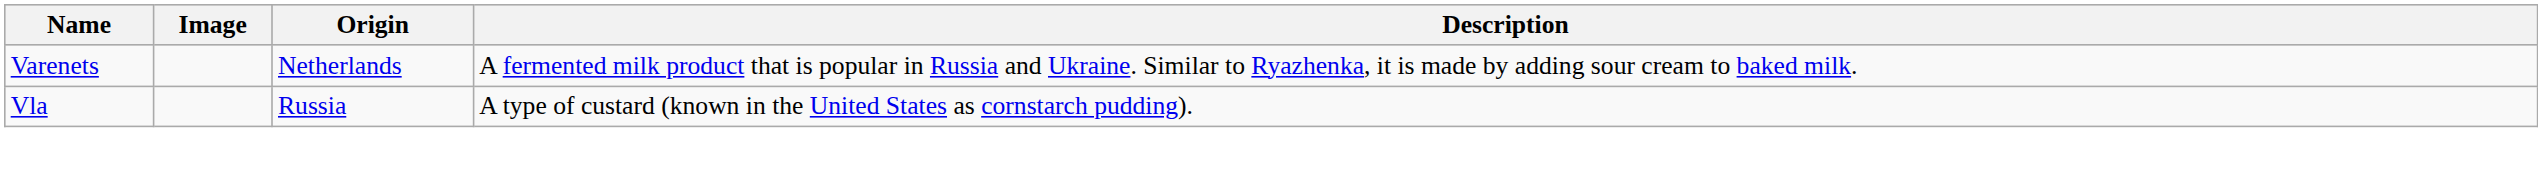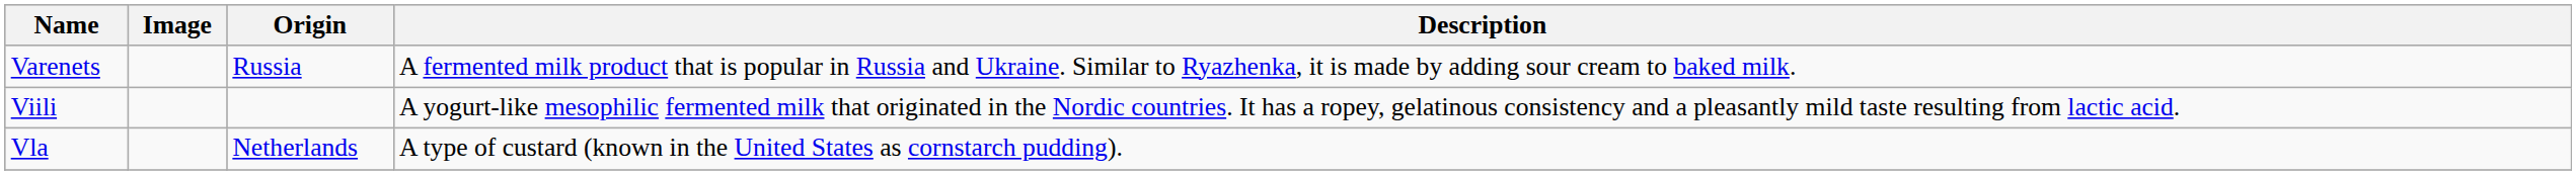 <table class="wikitable sortable" style="width:100%;">
 <tr>
 <th>Name</th>
 <th class="unsortable">Image</th>
 <th>Origin</th>
 <th>Description</th>
 </tr>
 <tr>
 <td><a href='#'>Varenets</a></td>
 <td></td>
-<td><a href='#'>Netherlands</a></td>
+<td><a href='#'>Russia</a></td>
 <td>A <a href='#'>fermented milk product</a> that is popular in <a href='#'>Russia</a> and <a href='#'>Ukraine</a>. Similar to <a href='#'>Ryazhenka</a>, it is made by adding sour cream to <a href='#'>baked milk</a>.</td>
+</tr>
+<tr>
+<td><a href='#'>Viili</a></td>
+<td></td>
+<td></td>
+<td>A yogurt-like <a href='#'>mesophilic</a> <a href='#'>fermented milk</a> that originated in the <a href='#'>Nordic countries</a>. It has a ropey, gelatinous consistency and a pleasantly mild taste resulting from <a href='#'>lactic acid</a>.</td>
 </tr>
 <tr>
 <td><a href='#'>Vla</a></td>
 <td></td>
-<td><a href='#'>Russia</a></td>
+<td><a href='#'>Netherlands</a></td>
 <td>A type of custard (known in the <a href='#'>United States</a> as <a href='#'>cornstarch pudding</a>).</td>
 </tr>
 </table>
